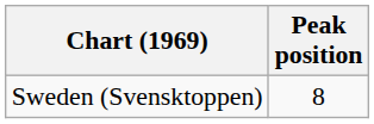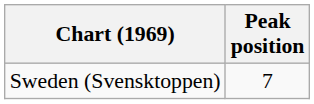 <table class="wikitable sortable">
 <tr>
 <th>Chart (1969)</th>
 <th>Peak<br>position</th>
 </tr>
 <tr>
 <td>Sweden (Svensktoppen)</td>
-<td align="center">8</td>
+<td align="center">7</td>
 </tr>
 </table>
